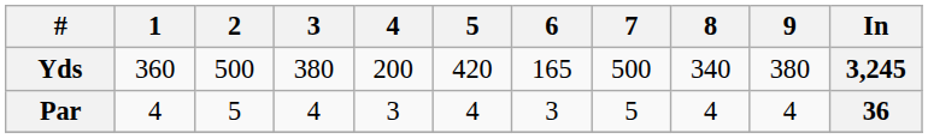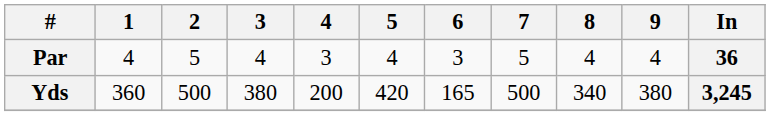 <table class="wikitable" style="text-align: center;">
 <tr>
 <th>#</th>
 <th>1</th>
 <th>2</th>
 <th>3</th>
 <th>4</th>
 <th>5</th>
 <th>6</th>
 <th>7</th>
 <th>8</th>
 <th>9</th>
 <th>In</th>
 </tr>
 <tr>
+<th>Par</th>
+<td>    4    </td>
+<td>    5    </td>
+<td>    4    </td>
+<td>    3    </td>
+<td>    4    </td>
+<td>    3    </td>
+<td>    5    </td>
+<td>    4    </td>
+<td>    4    </td>
+<th>    36    </th>
+</tr>
+<tr>
 <th>    Yds    </th>
 <td>360</td>
 <td>500</td>
 <td>380</td>
 <td>200</td>
 <td>420</td>
 <td>165</td>
 <td>500</td>
 <td>340</td>
 <td>380</td>
 <th>3,245</th>
 </tr>
 <tr>
-<th>Par</th>
-<td>    4    </td>
-<td>    5    </td>
-<td>    4    </td>
-<td>    3    </td>
-<td>    4    </td>
-<td>    3    </td>
-<td>    5    </td>
-<td>    4    </td>
-<td>    4    </td>
-<th>    36    </th>
-</tr>
-<tr>
 </tr>
 </table>
